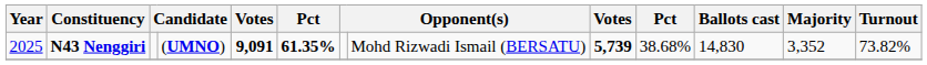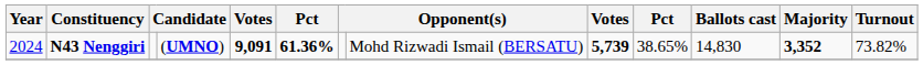 <table class="wikitable" style="margin:0.5em ; font-size:95%">
 <tr>
 <th>Year</th>
 <th>Constituency</th>
 <th colspan=2>Candidate</th>
 <th>Votes</th>
 <th>Pct</th>
 <th colspan=2>Opponent(s)</th>
 <th>Votes</th>
 <th>Pct</th>
 <th>Ballots cast</th>
 <th>Majority</th>
 <th>Turnout</th>
 </tr>
 <tr>
-<td><a href='#'>2025</a></td>
+<td><a href='#'>2024</a></td>
 <td><strong>N43 <a href='#'>Nenggiri</a></strong></td>
 <td></td>
 <td> (<a href='#'><strong>UMNO</strong></a>)</td>
 <td align="right"><strong>9,091</strong></td>
-<td><strong>61.35%</strong></td>
+<td><strong>61.36%</strong></td>
 <td></td>
 <td>Mohd Rizwadi Ismail (<a href='#'>BERSATU</a>)</td>
 <td align="right"><strong>5,739</strong></td>
-<td>38.68%</td>
+<td>38.65%</td>
 <td>14,830</td>
-<td>3,352</td>
+<td><strong>3,352</strong></td>
 <td>73.82%</td>
 </tr>
 <tr>
 </tr>
 </table>
